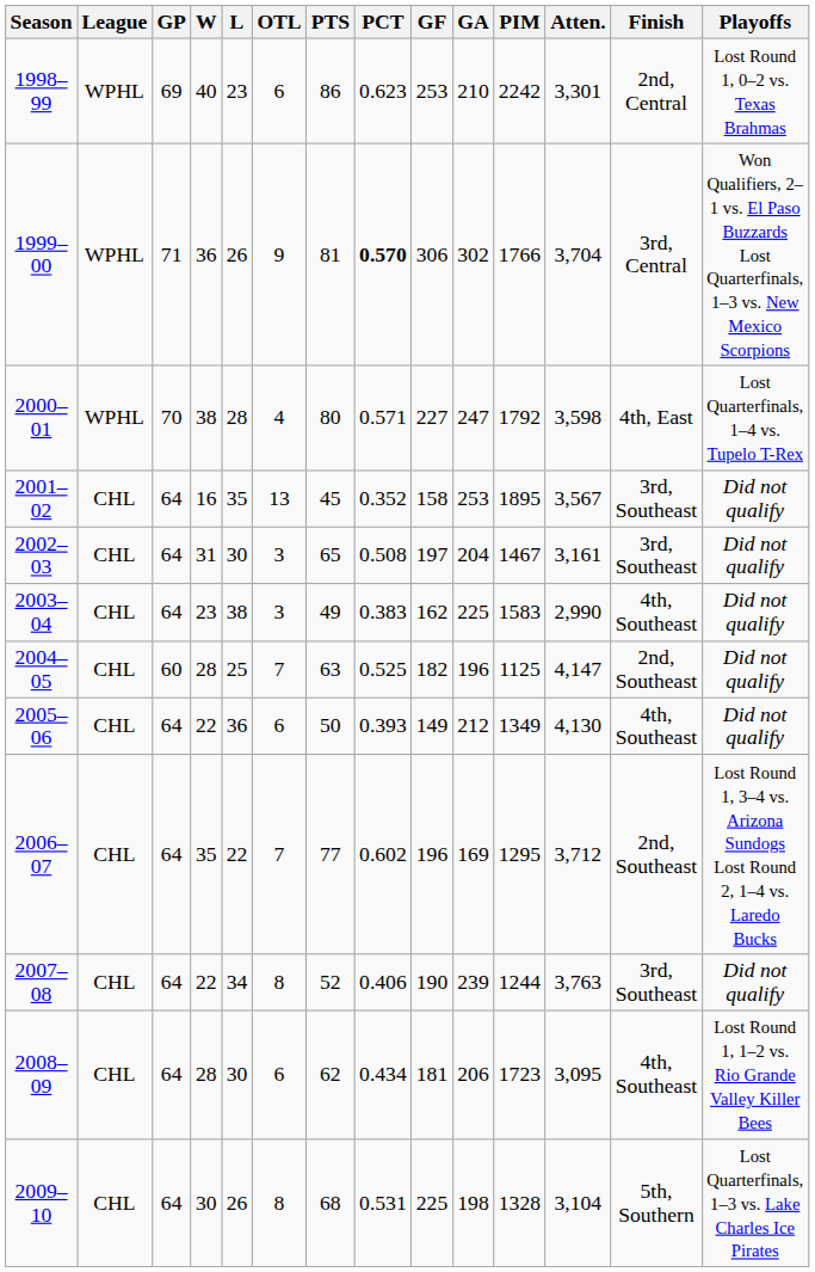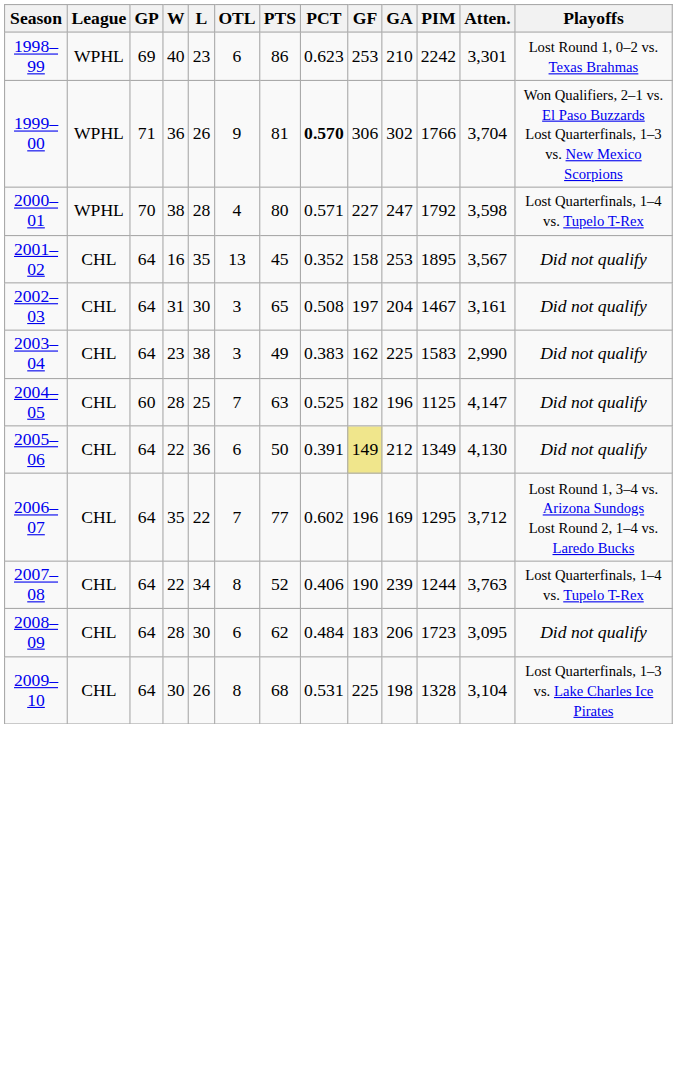 <table class="wikitable" style="text-align:center">
 <tr>
 <th>Season</th>
 <th>League</th>
 <th>GP</th>
 <th>W</th>
 <th>L</th>
 <th>OTL</th>
 <th>PTS</th>
 <th>PCT</th>
 <th>GF</th>
 <th>GA</th>
 <th>PIM</th>
 <th>Atten.</th>
-<th>Finish</th>
 <th>Playoffs</th>
 </tr>
 <tr>
 <td><a href='#'>1998–99</a></td>
 <td>WPHL</td>
 <td>69</td>
 <td>40</td>
 <td>23</td>
 <td>6</td>
 <td>86</td>
 <td>0.623</td>
 <td>253</td>
 <td>210</td>
 <td>2242</td>
 <td>3,301</td>
-<td>2nd, Central</td>
 <td><small>Lost Round 1, 0–2 vs. <a href='#'>Texas Brahmas</a></small></td>
 </tr>
 <tr>
 <td><a href='#'>1999–00</a></td>
 <td>WPHL</td>
 <td>71</td>
 <td>36</td>
 <td>26</td>
 <td>9</td>
 <td>81</td>
 <td><strong>0.570</strong></td>
 <td>306</td>
 <td>302</td>
 <td>1766</td>
 <td>3,704</td>
-<td>3rd, Central</td>
 <td><small>Won Qualifiers, 2–1 vs. <a href='#'>El Paso Buzzards</a><br>Lost Quarterfinals, 1–3 vs. <a href='#'>New Mexico Scorpions</a></small></td>
 </tr>
 <tr>
 <td><a href='#'>2000–01</a></td>
 <td>WPHL</td>
 <td>70</td>
 <td>38</td>
 <td>28</td>
 <td>4</td>
 <td>80</td>
 <td>0.571</td>
 <td>227</td>
 <td>247</td>
 <td>1792</td>
 <td>3,598</td>
-<td>4th, East</td>
 <td><small>Lost Quarterfinals, 1–4 vs. <a href='#'>Tupelo T-Rex</a></small></td>
 </tr>
 <tr>
 <td><a href='#'>2001–02</a></td>
 <td>CHL</td>
 <td>64</td>
 <td>16</td>
 <td>35</td>
 <td>13</td>
 <td>45</td>
 <td>0.352</td>
 <td>158</td>
 <td>253</td>
 <td>1895</td>
 <td>3,567</td>
-<td>3rd, Southeast</td>
 <td><em>Did not qualify</em></td>
 </tr>
 <tr>
 <td><a href='#'>2002–03</a></td>
 <td>CHL</td>
 <td>64</td>
 <td>31</td>
 <td>30</td>
 <td>3</td>
 <td>65</td>
 <td>0.508</td>
 <td>197</td>
 <td>204</td>
 <td>1467</td>
 <td>3,161</td>
-<td>3rd, Southeast</td>
 <td><em>Did not qualify</em></td>
 </tr>
 <tr>
 <td><a href='#'>2003–04</a></td>
 <td>CHL</td>
 <td>64</td>
 <td>23</td>
 <td>38</td>
 <td>3</td>
 <td>49</td>
 <td>0.383</td>
 <td>162</td>
 <td>225</td>
 <td>1583</td>
 <td>2,990</td>
-<td>4th, Southeast</td>
 <td><em>Did not qualify</em></td>
 </tr>
 <tr>
 <td><a href='#'>2004–05</a></td>
 <td>CHL</td>
 <td>60</td>
 <td>28</td>
 <td>25</td>
 <td>7</td>
 <td>63</td>
 <td>0.525</td>
 <td>182</td>
 <td>196</td>
 <td>1125</td>
 <td>4,147</td>
-<td>2nd, Southeast</td>
 <td><em>Did not qualify</em></td>
 </tr>
 <tr>
 <td><a href='#'>2005–06</a></td>
 <td>CHL</td>
 <td>64</td>
 <td>22</td>
 <td>36</td>
 <td>6</td>
 <td>50</td>
-<td>0.393</td>
-<td>149</td>
+<td>0.391</td>
+<td style="background: khaki;">149</td>
 <td>212</td>
 <td>1349</td>
 <td>4,130</td>
-<td>4th, Southeast</td>
 <td><em>Did not qualify</em></td>
 </tr>
 <tr>
 <td><a href='#'>2006–07</a></td>
 <td>CHL</td>
 <td>64</td>
 <td>35</td>
 <td>22</td>
 <td>7</td>
 <td>77</td>
 <td>0.602</td>
 <td>196</td>
 <td>169</td>
 <td>1295</td>
 <td>3,712</td>
-<td>2nd, Southeast</td>
 <td><small>Lost Round 1, 3–4 vs. <a href='#'>Arizona Sundogs</a><br>Lost Round 2, 1–4 vs. <a href='#'>Laredo Bucks</a></small></td>
 </tr>
 <tr>
 <td><a href='#'>2007–08</a></td>
 <td>CHL</td>
 <td>64</td>
 <td>22</td>
 <td>34</td>
 <td>8</td>
 <td>52</td>
 <td>0.406</td>
 <td>190</td>
 <td>239</td>
 <td>1244</td>
 <td>3,763</td>
-<td>3rd, Southeast</td>
-<td><em>Did not qualify</em></td>
+<td><small>Lost Quarterfinals, 1–4 vs. <a href='#'>Tupelo T-Rex</a></small></td>
 </tr>
 <tr>
 <td><a href='#'>2008–09</a></td>
 <td>CHL</td>
 <td>64</td>
 <td>28</td>
 <td>30</td>
 <td>6</td>
 <td>62</td>
-<td>0.434</td>
-<td>181</td>
+<td>0.484</td>
+<td>183</td>
 <td>206</td>
 <td>1723</td>
 <td>3,095</td>
-<td>4th, Southeast</td>
-<td><small>Lost Round 1, 1–2 vs. <a href='#'>Rio Grande Valley Killer Bees</a></small></td>
+<td><em>Did not qualify</em></td>
 </tr>
 <tr>
 <td><a href='#'>2009–10</a></td>
 <td>CHL</td>
 <td>64</td>
 <td>30</td>
 <td>26</td>
 <td>8</td>
 <td>68</td>
 <td>0.531</td>
 <td>225</td>
 <td>198</td>
 <td>1328</td>
 <td>3,104</td>
-<td>5th, Southern</td>
 <td><small>Lost Quarterfinals, 1–3 vs. <a href='#'>Lake Charles Ice Pirates</a></small></td>
 </tr>
 </table>
